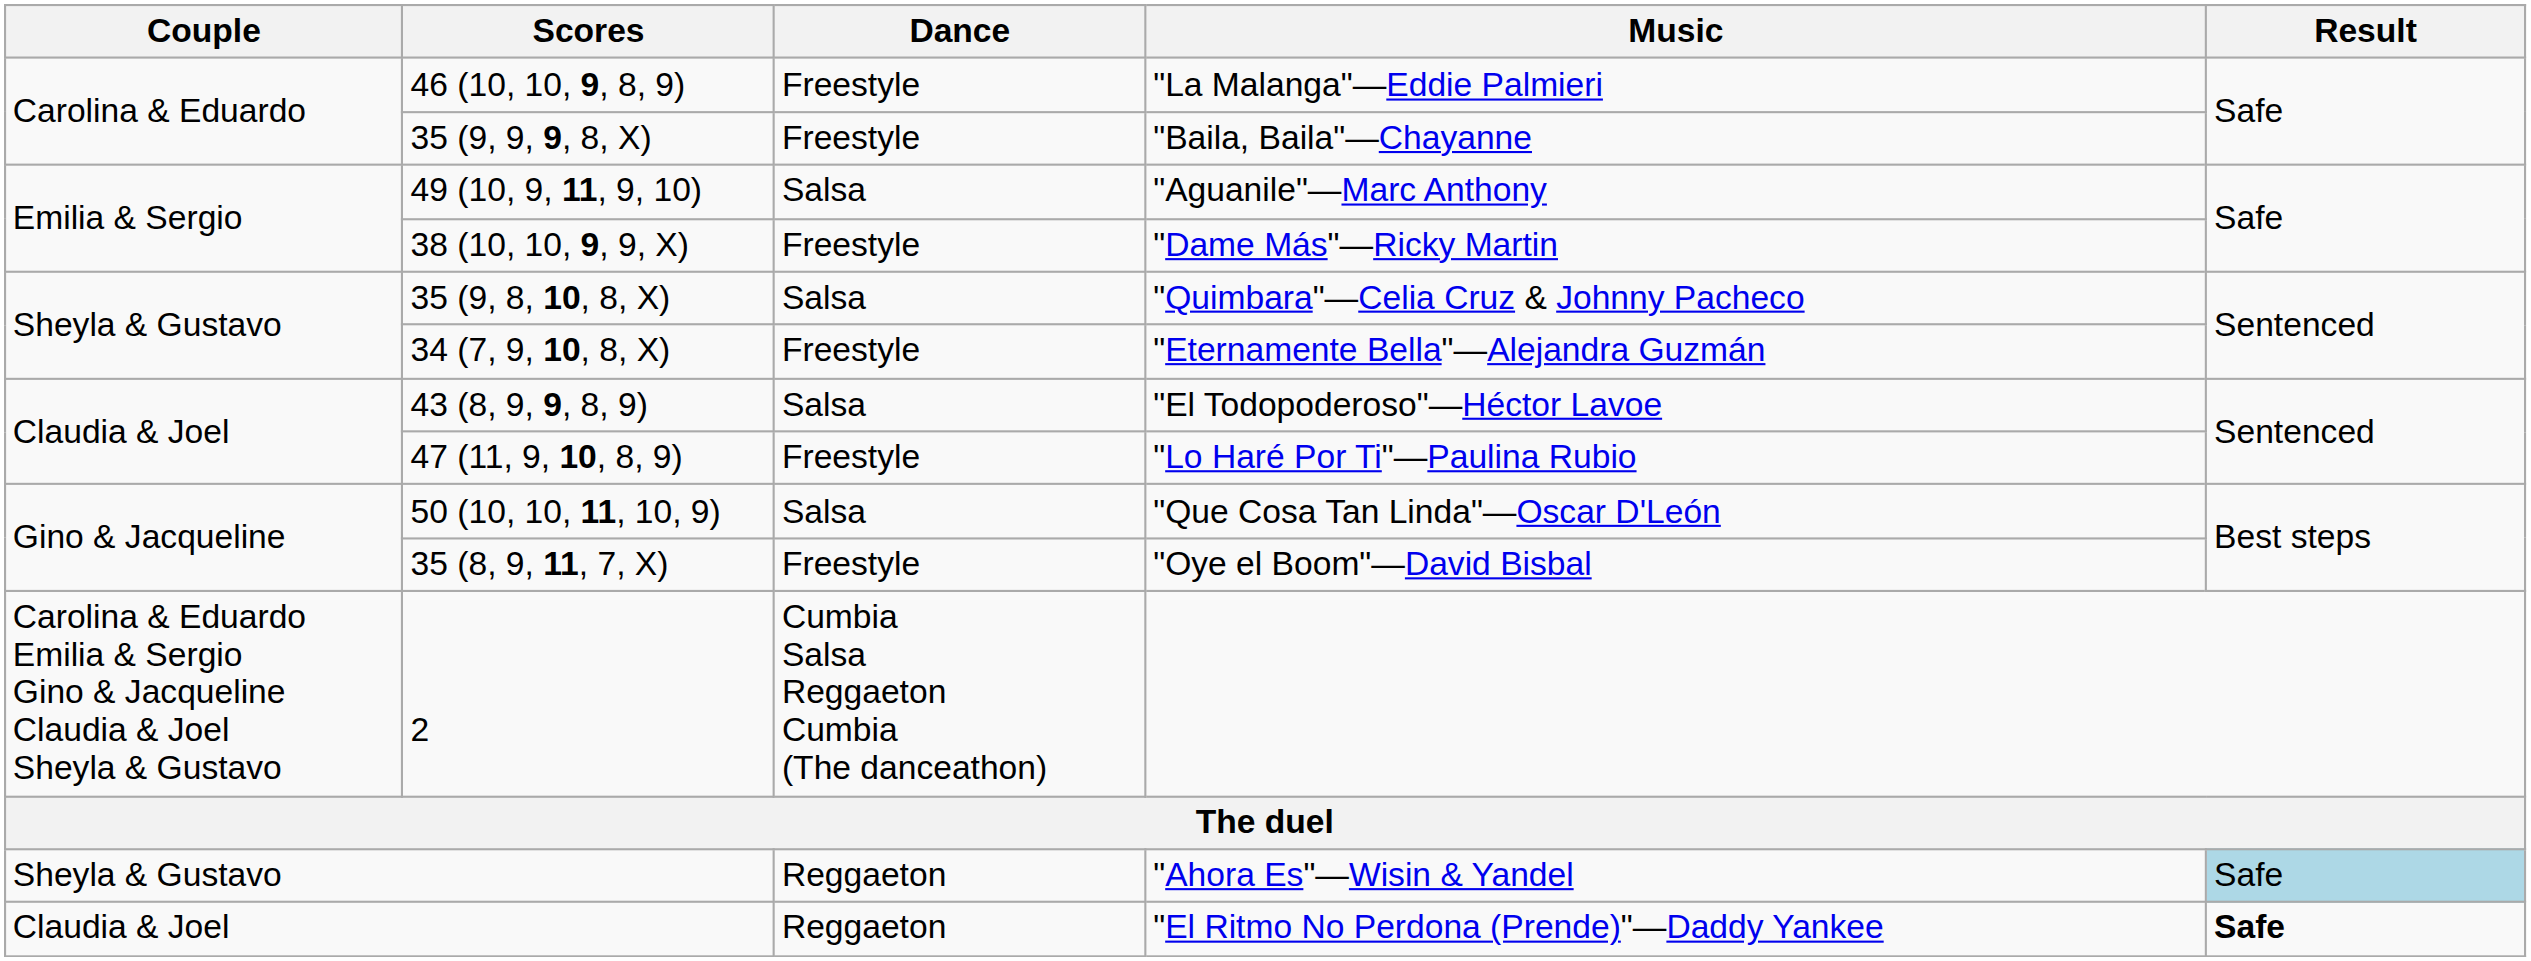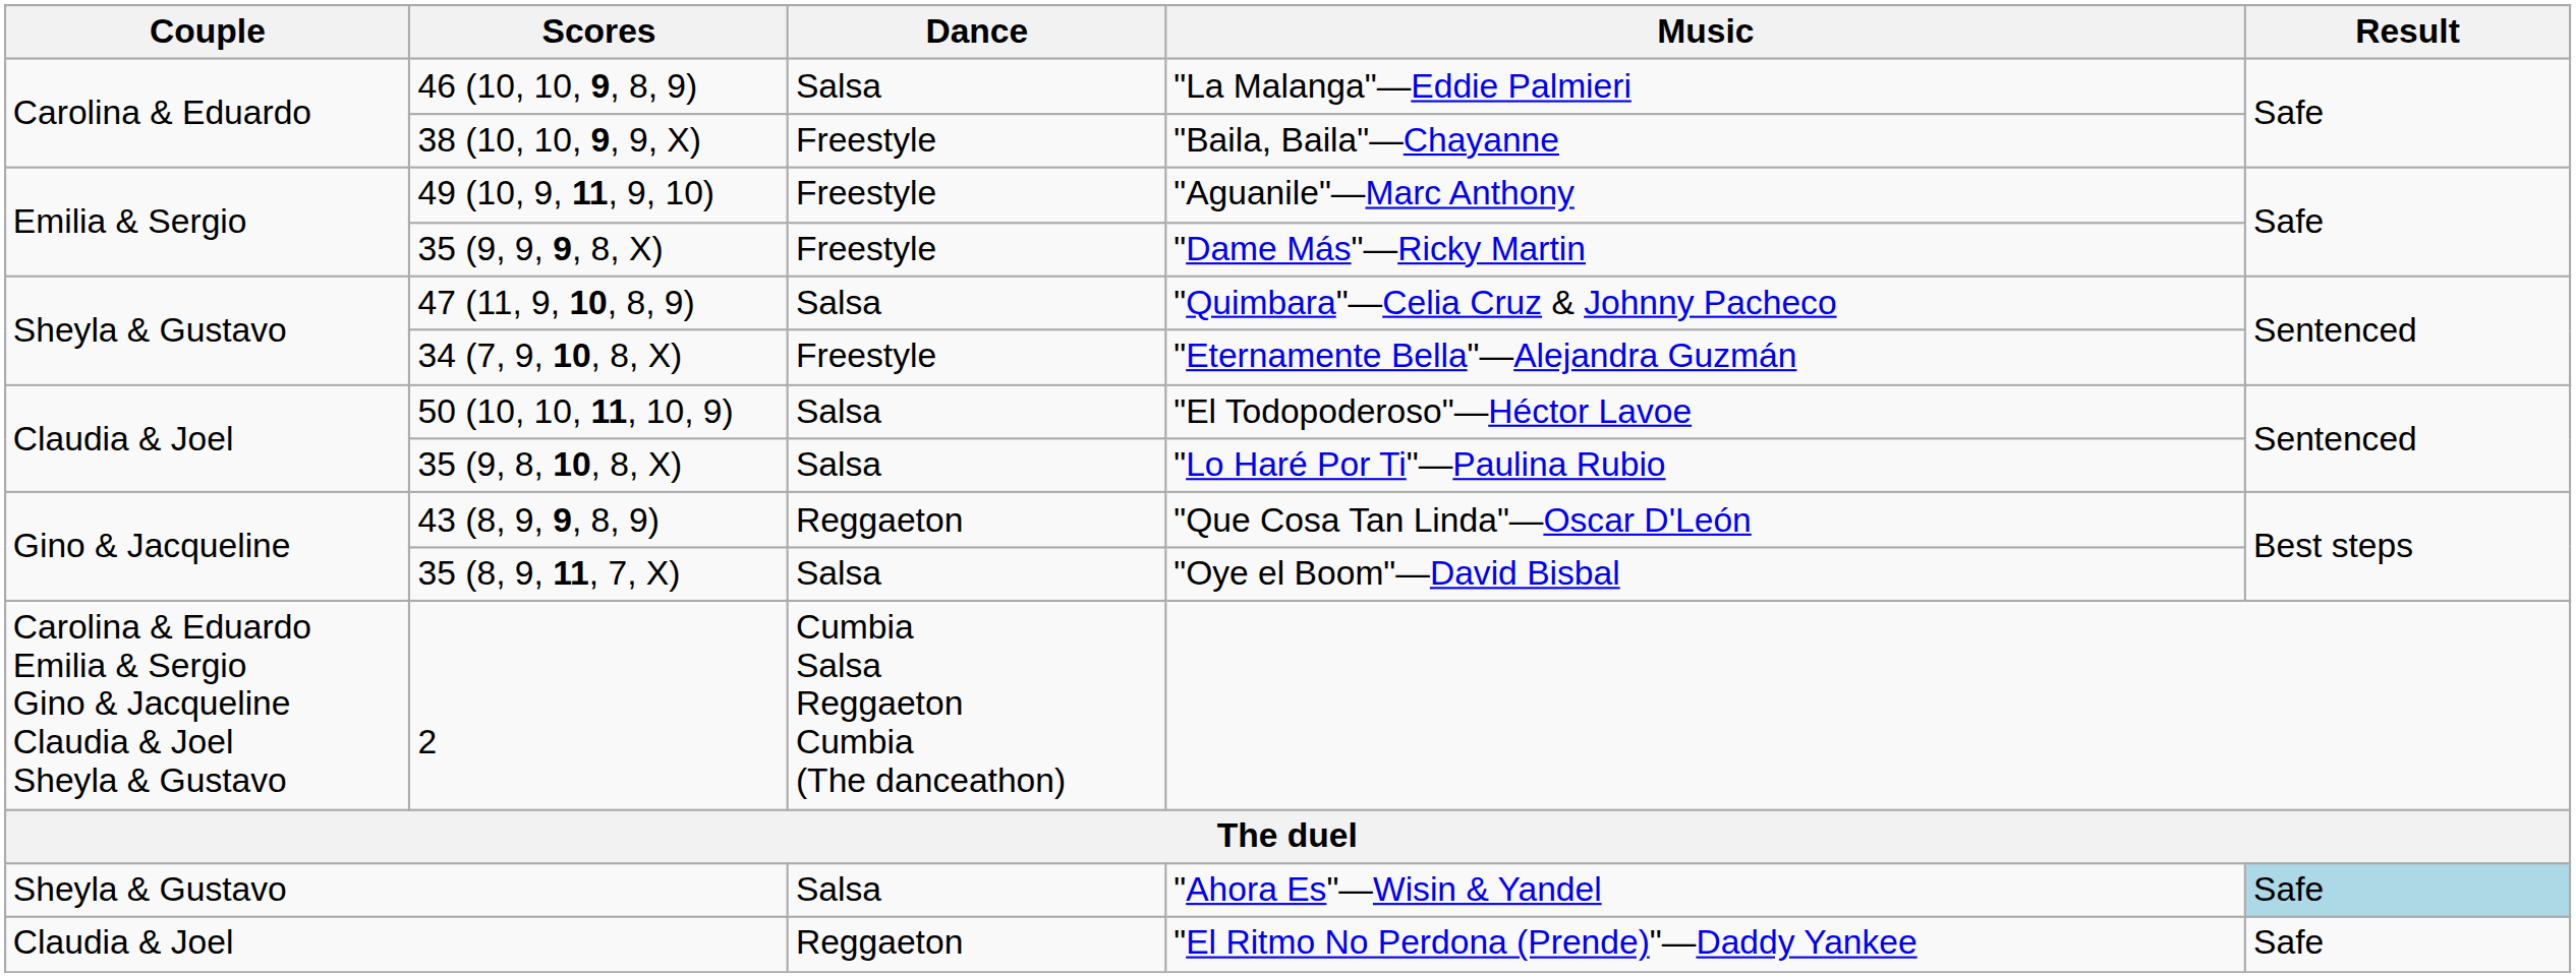 <table class="wikitable sortable" style="width:95%; white-space:nowrap">
 <tr>
 <th style="width:15%;">Couple</th>
 <th style="width:14%;">Scores</th>
 <th style="width:14%;">Dance</th>
 <th style="width:40%;">Music</th>
 <th style="width:12%;">Result</th>
 </tr>
 <tr>
 <td rowspan=2>Carolina & Eduardo</td>
 <td>46 (10, 10, <strong>9</strong>, 8, 9)</td>
-<td>Freestyle</td>
+<td>Salsa</td>
 <td>"La Malanga"—<a href='#'>Eddie Palmieri</a></td>
 <td rowspan=2>Safe</td>
 </tr>
 <tr>
-<td>35 (9, 9, <strong>9</strong>, 8, X)</td>
+<td>38 (10, 10, <strong>9</strong>, 9, X)</td>
 <td>Freestyle</td>
 <td>"Baila, Baila"—<a href='#'>Chayanne</a></td>
 </tr>
 <tr>
 <td rowspan=2>Emilia & Sergio</td>
 <td>49 (10, 9, <strong>11</strong>, 9, 10)</td>
-<td>Salsa</td>
+<td>Freestyle</td>
 <td>"Aguanile"—<a href='#'>Marc Anthony</a></td>
 <td rowspan=2>Safe</td>
 </tr>
 <tr>
-<td>38 (10, 10, <strong>9</strong>, 9, X)</td>
+<td>35 (9, 9, <strong>9</strong>, 8, X)</td>
 <td>Freestyle</td>
 <td>"<a href='#'>Dame Más</a>"—<a href='#'>Ricky Martin</a></td>
 </tr>
 <tr>
 <td rowspan=2>Sheyla & Gustavo</td>
-<td>35 (9, 8, <strong>10</strong>, 8, X)</td>
+<td>47 (11, 9, <strong>10</strong>, 8, 9)</td>
 <td>Salsa</td>
 <td>"<a href='#'>Quimbara</a>"—<a href='#'>Celia Cruz</a> & <a href='#'>Johnny Pacheco</a></td>
 <td rowspan=2>Sentenced</td>
 </tr>
 <tr>
 <td>34 (7, 9, <strong>10</strong>, 8, X)</td>
 <td>Freestyle</td>
 <td>"<a href='#'>Eternamente Bella</a>"—<a href='#'>Alejandra Guzmán</a></td>
 </tr>
 <tr>
 <td rowspan=2>Claudia & Joel</td>
-<td>43 (8, 9, <strong>9</strong>, 8, 9)</td>
+<td>50 (10, 10, <strong>11</strong>, 10, 9)</td>
 <td>Salsa</td>
 <td>"El Todopoderoso"—<a href='#'>Héctor Lavoe</a></td>
 <td rowspan=2>Sentenced</td>
 </tr>
 <tr>
-<td>47 (11, 9, <strong>10</strong>, 8, 9)</td>
-<td>Freestyle</td>
+<td>35 (9, 8, <strong>10</strong>, 8, X)</td>
+<td>Salsa</td>
 <td>"<a href='#'>Lo Haré Por Ti</a>"—<a href='#'>Paulina Rubio</a></td>
 </tr>
 <tr>
 <td rowspan=2>Gino & Jacqueline</td>
-<td>50 (10, 10, <strong>11</strong>, 10, 9)</td>
-<td>Salsa</td>
+<td>43 (8, 9, <strong>9</strong>, 8, 9)</td>
+<td>Reggaeton</td>
 <td>"Que Cosa Tan Linda"—<a href='#'>Oscar D'León</a></td>
 <td rowspan=2>Best steps</td>
 </tr>
 <tr>
 <td>35 (8, 9, <strong>11</strong>, 7, X)</td>
-<td>Freestyle</td>
+<td>Salsa</td>
 <td>"Oye el Boom"—<a href='#'>David Bisbal</a></td>
 </tr>
 <tr>
 <td>Carolina & Eduardo<br>Emilia & Sergio<br>Gino & Jacqueline<br>Claudia & Joel<br>Sheyla & Gustavo</td>
 <td valign="top"><br><br><br>2</td>
 <td>Cumbia<br>Salsa<br>Reggaeton<br>Cumbia<br>(The danceathon)</td>
 <td colspan=2></td>
 </tr>
 <tr>
 <th colspan=5>The duel</th>
 </tr>
 <tr>
 <td colspan=2>Sheyla & Gustavo</td>
-<td>Reggaeton</td>
+<td>Salsa</td>
 <td>"<a href='#'>Ahora Es</a>"—<a href='#'>Wisin & Yandel</a></td>
 <td style="background: lightblue;">Safe</td>
 </tr>
 <tr>
 <td colspan=2>Claudia & Joel</td>
 <td>Reggaeton</td>
 <td>"<a href='#'>El Ritmo No Perdona (Prende)</a>"—<a href='#'>Daddy Yankee</a></td>
-<td><strong>Safe</strong></td>
+<td>Safe</td>
 </tr>
 </table>
